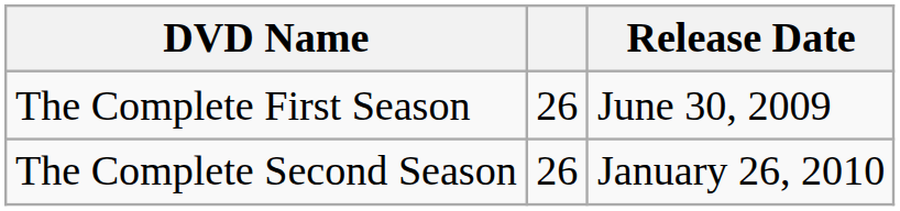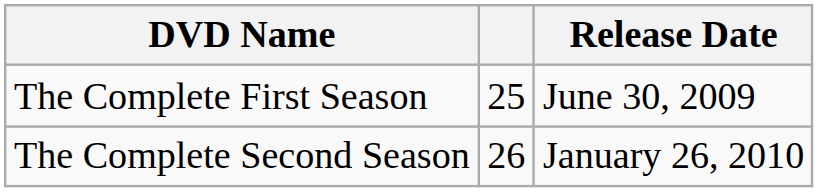 <table class="wikitable">
 <tr>
 <th>DVD Name</th>
 <th></th>
 <th>Release Date</th>
 </tr>
 <tr>
 <td>The Complete First Season</td>
-<td align="center">26</td>
+<td align="center">25</td>
 <td>June 30, 2009</td>
 </tr>
 <tr>
 <td>The Complete Second Season</td>
 <td align="center">26</td>
 <td>January 26, 2010</td>
 </tr>
 </table>
